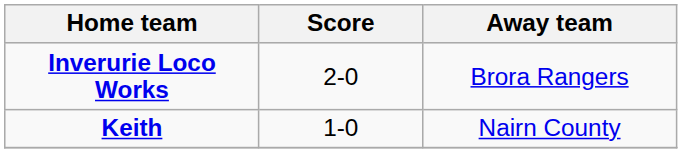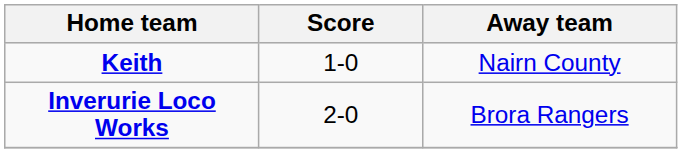 <table class="wikitable" style="border-collapse: collapse;text-align: center;">
 <tr>
 <th width=160>Home team</th>
 <th width=100>Score</th>
 <th width=160>Away team</th>
 </tr>
 <tr>
+<td><strong><a href='#'>Keith</a></strong></td>
+<td>1-0</td>
+<td><a href='#'>Nairn County</a></td>
+</tr>
+<tr>
 <td><strong><a href='#'>Inverurie Loco Works</a></strong></td>
 <td>2-0</td>
 <td><a href='#'>Brora Rangers</a></td>
 </tr>
 <tr>
-<td><strong><a href='#'>Keith</a></strong></td>
-<td>1-0</td>
-<td><a href='#'>Nairn County</a></td>
-</tr>
-<tr>
 </tr>
 </table>
